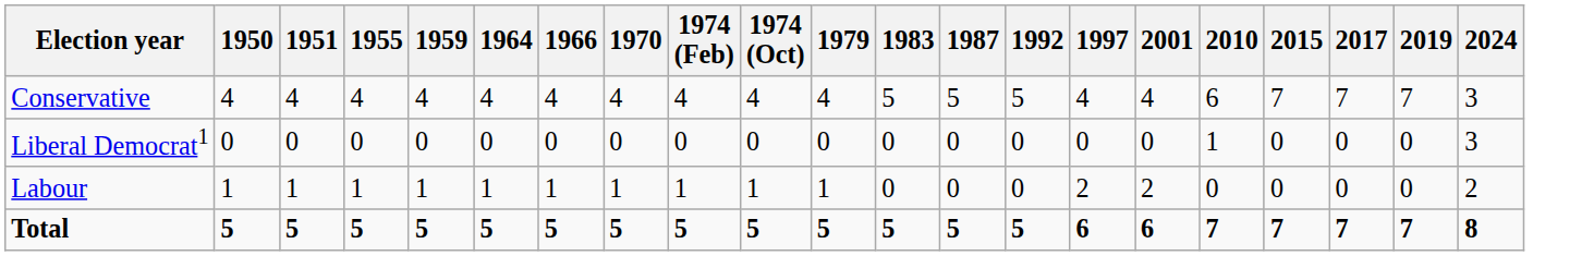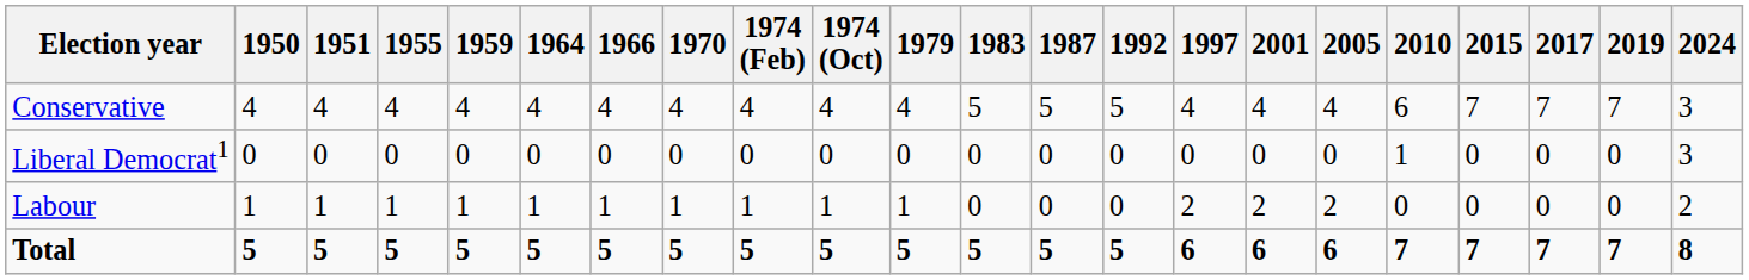 <table class="wikitable">
 <tr>
 <th>Election year</th>
 <th>1950</th>
 <th>1951</th>
 <th>1955</th>
 <th>1959</th>
 <th>1964</th>
 <th>1966</th>
 <th>1970</th>
 <th>1974<br>(Feb)</th>
 <th>1974<br>(Oct)</th>
 <th>1979</th>
 <th>1983</th>
 <th>1987</th>
 <th>1992</th>
 <th>1997</th>
 <th>2001</th>
+<th>2005</th>
 <th>2010</th>
 <th>2015</th>
 <th>2017</th>
 <th>2019</th>
 <th>2024</th>
 </tr>
 <tr>
 <td><a href='#'>Conservative</a></td>
 <td>4</td>
 <td>4</td>
 <td>4</td>
 <td>4</td>
 <td>4</td>
 <td>4</td>
 <td>4</td>
 <td>4</td>
 <td>4</td>
 <td>4</td>
 <td>5</td>
 <td>5</td>
 <td>5</td>
 <td>4</td>
 <td>4</td>
+<td>4</td>
 <td>6</td>
 <td>7</td>
 <td>7</td>
 <td>7</td>
 <td>3</td>
 </tr>
 <tr>
 <td><a href='#'>Liberal Democrat</a><sup>1</sup></td>
+<td>0</td>
 <td>0</td>
 <td>0</td>
 <td>0</td>
 <td>0</td>
 <td>0</td>
 <td>0</td>
 <td>0</td>
 <td>0</td>
 <td>0</td>
 <td>0</td>
 <td>0</td>
 <td>0</td>
 <td>0</td>
 <td>0</td>
 <td>0</td>
 <td>1</td>
 <td>0</td>
 <td>0</td>
 <td>0</td>
 <td>3</td>
 </tr>
 <tr>
 <td><a href='#'>Labour</a></td>
 <td>1</td>
 <td>1</td>
 <td>1</td>
 <td>1</td>
 <td>1</td>
 <td>1</td>
 <td>1</td>
 <td>1</td>
 <td>1</td>
 <td>1</td>
 <td>0</td>
 <td>0</td>
 <td>0</td>
 <td>2</td>
 <td>2</td>
+<td>2</td>
 <td>0</td>
 <td>0</td>
 <td>0</td>
 <td>0</td>
 <td>2</td>
 </tr>
 <tr>
 <td><strong>Total</strong></td>
 <td><strong>5</strong></td>
 <td><strong>5</strong></td>
 <td><strong>5</strong></td>
 <td><strong>5</strong></td>
 <td><strong>5</strong></td>
 <td><strong>5</strong></td>
 <td><strong>5</strong></td>
 <td><strong>5</strong></td>
 <td><strong>5</strong></td>
 <td><strong>5</strong></td>
 <td><strong>5</strong></td>
 <td><strong>5</strong></td>
 <td><strong>5</strong></td>
 <td><strong>6</strong></td>
 <td><strong>6</strong></td>
+<td><strong>6</strong></td>
 <td><strong>7</strong></td>
 <td><strong>7</strong></td>
 <td><strong>7</strong></td>
 <td><strong>7</strong></td>
 <td><strong>8</strong></td>
 </tr>
 </table>
